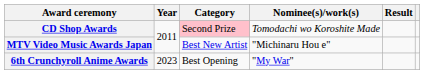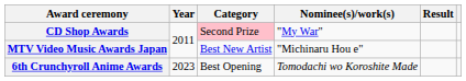 <table class="wikitable sortable plainrowheaders">
 <tr>
 <th scope="col">Award ceremony</th>
 <th scope="col">Year</th>
 <th scope="col">Category</th>
 <th scope="col">Nominee(s)/work(s)</th>
 <th scope="col">Result</th>
 <th scope="col" class="unsortable"></th>
 </tr>
 <tr>
 <th scope="row" rowspan="1"><a href='#'>CD Shop Awards</a></th>
 <td rowspan=2>2011</td>
 <td rowspan="1" style="background: pink;">Second Prize</td>
-<td><em>Tomodachi wo Koroshite Made</em></td>
+<td>"<a href='#'>My War</a>"<br></td>
 <td></td>
 <td align="center"></td>
 </tr>
 <tr>
 <th scope="row" rowspan="1"><a href='#'>MTV Video Music Awards Japan</a></th>
 <td rowspan="1"><a href='#'>Best New Artist</a></td>
 <td>"Michinaru Hou e"</td>
 <td></td>
 <td align="center"></td>
 </tr>
 <tr>
 <th scope="row" rowspan="1"><a href='#'>6th Crunchyroll Anime Awards</a></th>
 <td rowspan="1">2023</td>
 <td rowspan="1">Best Opening</td>
-<td>"<a href='#'>My War</a>"<br></td>
+<td><em>Tomodachi wo Koroshite Made</em></td>
 <td></td>
 <td align="center"></td>
 </tr>
 </table>
